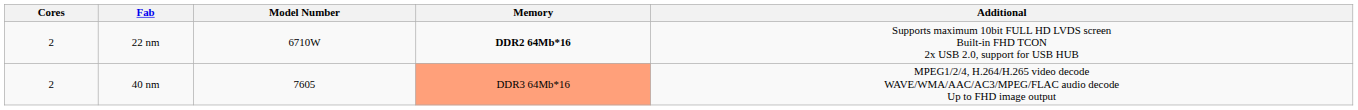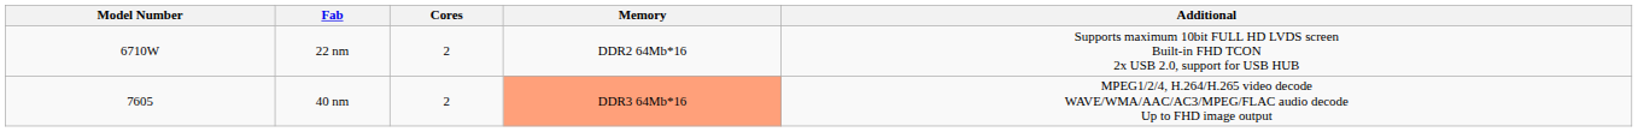 <table class="wikitable" style="width:100%; text-align:center">
 <tr>
+<th>Model Number</th>
+<th><a href='#'>Fab</a></th>
 <th>Cores</th>
-<th><a href='#'>Fab</a></th>
-<th>Model Number</th>
 <th>Memory</th>
 <th>Additional</th>
 </tr>
 <tr>
+<td>6710W</td>
+<td>22 nm</td>
 <td>2</td>
-<td>22 nm</td>
-<td>6710W</td>
-<td><strong>DDR2 64Mb*16</strong></td>
+<td>DDR2 64Mb*16</td>
 <td>Supports maximum 10bit FULL HD LVDS screen<br>Built-in FHD TCON<br>2x USB 2.0, support for USB HUB</td>
 </tr>
 <tr>
+<td>7605</td>
+<td>40 nm</td>
 <td>2</td>
-<td>40 nm</td>
-<td>7605</td>
 <td style="background: lightsalmon;">DDR3 64Mb*16</td>
 <td>MPEG1/2/4, H.264/H.265 video decode<br>WAVE/WMA/AAC/AC3/MPEG/FLAC audio decode<br>Up to FHD image output</td>
 </tr>
 </table>
